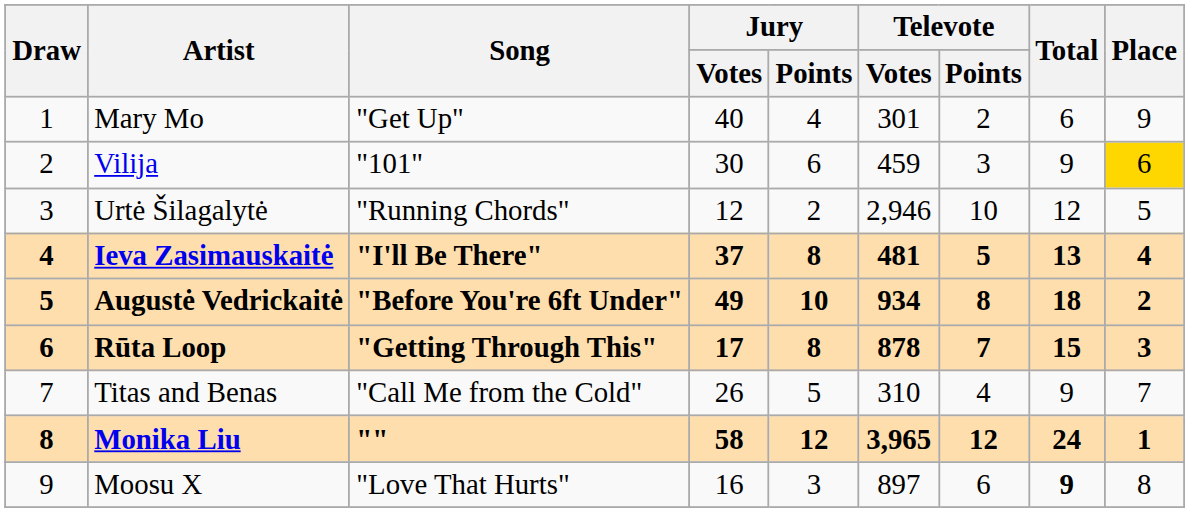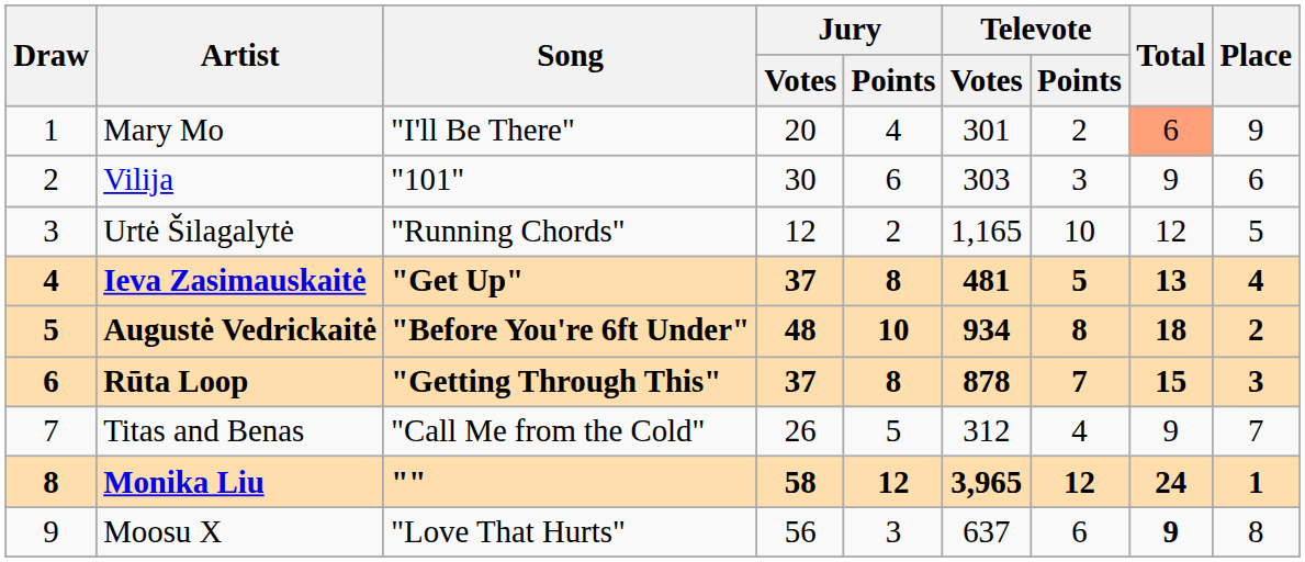 <table class="sortable wikitable" style="margin: 1em auto 1em auto; text-align:center">
 <tr>
 <th rowspan="2">Draw</th>
 <th rowspan="2">Artist</th>
 <th rowspan="2">Song</th>
 <th colspan="2">Jury</th>
 <th colspan="2">Televote</th>
 <th rowspan="2">Total</th>
 <th rowspan="2">Place</th>
 </tr>
 <tr>
 <th>Votes</th>
 <th>Points</th>
 <th>Votes</th>
 <th>Points</th>
 </tr>
 <tr>
 <td>1</td>
 <td align="left">Mary Mo</td>
-<td align="left">"Get Up"</td>
-<td>40</td>
+<td align="left">"I'll Be There"</td>
+<td>20</td>
 <td>4</td>
 <td>301</td>
 <td>2</td>
-<td>6</td>
+<td style="background: lightsalmon;">6</td>
 <td>9</td>
 </tr>
 <tr>
 <td>2</td>
 <td align="left"><a href='#'>Vilija</a></td>
 <td align="left">"101"</td>
 <td>30</td>
 <td>6</td>
-<td>459</td>
+<td>303</td>
 <td>3</td>
 <td>9</td>
-<td style="background: gold;">6</td>
+<td>6</td>
 </tr>
 <tr>
 <td>3</td>
 <td align="left">Urtė Šilagalytė</td>
 <td align="left">"Running Chords"</td>
 <td>12</td>
 <td>2</td>
-<td>2,946</td>
+<td>1,165</td>
 <td>10</td>
 <td>12</td>
 <td>5</td>
 </tr>
 <tr style="font-weight:bold; background:navajowhite;">
 <td>4</td>
 <td align="left"><a href='#'>Ieva Zasimauskaitė</a></td>
-<td align="left">"I'll Be There"</td>
+<td align="left">"Get Up"</td>
 <td>37</td>
 <td>8</td>
 <td>481</td>
 <td>5</td>
 <td>13</td>
 <td>4</td>
 </tr>
 <tr style="font-weight:bold; background:navajowhite;">
 <td>5</td>
 <td align="left">Augustė Vedrickaitė</td>
 <td align="left">"Before You're 6ft Under"</td>
-<td>49</td>
+<td>48</td>
 <td>10</td>
 <td>934</td>
 <td>8</td>
 <td>18</td>
 <td>2</td>
 </tr>
 <tr style="font-weight:bold; background:navajowhite;">
 <td>6</td>
 <td align="left">Rūta Loop</td>
 <td align="left">"Getting Through This"</td>
-<td>17</td>
+<td>37</td>
 <td>8</td>
 <td>878</td>
 <td>7</td>
 <td>15</td>
 <td>3</td>
 </tr>
 <tr>
 <td>7</td>
 <td align="left">Titas and Benas</td>
 <td align="left">"Call Me from the Cold"</td>
 <td>26</td>
 <td>5</td>
-<td>310</td>
+<td>312</td>
 <td>4</td>
 <td>9</td>
 <td>7</td>
 </tr>
 <tr style="font-weight:bold; background:navajowhite;">
 <td>8</td>
 <td align="left"><a href='#'>Monika Liu</a></td>
 <td align="left">""</td>
 <td>58</td>
 <td>12</td>
 <td>3,965</td>
 <td>12</td>
 <td>24</td>
 <td>1</td>
 </tr>
 <tr>
 <td>9</td>
 <td align="left">Moosu X</td>
 <td align="left">"Love That Hurts"</td>
-<td>16</td>
+<td>56</td>
 <td>3</td>
-<td>897</td>
+<td>637</td>
 <td>6</td>
 <td><strong>9</strong></td>
 <td>8</td>
 </tr>
 </table>
